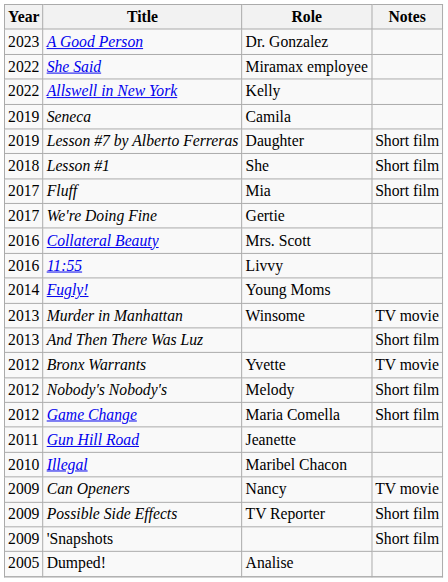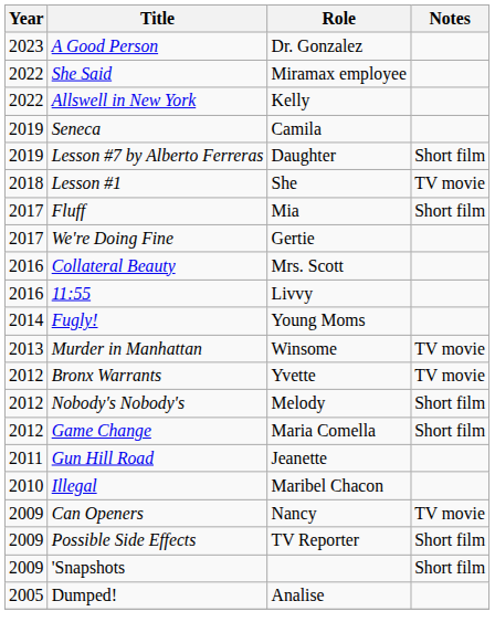 <table class="wikitable sortable">
 <tr>
 <th>Year</th>
 <th>Title</th>
 <th>Role</th>
 <th>Notes</th>
 </tr>
 <tr>
 <td>2023</td>
 <td><em><a href='#'>A Good Person</a></em></td>
 <td>Dr. Gonzalez</td>
 <td></td>
 </tr>
 <tr>
 <td>2022</td>
 <td><em><a href='#'>She Said</a></em></td>
 <td>Miramax employee</td>
 <td></td>
 </tr>
 <tr>
 <td>2022</td>
 <td><em><a href='#'>Allswell in New York</a></em></td>
 <td>Kelly</td>
 <td></td>
 </tr>
 <tr>
 <td>2019</td>
 <td><em>Seneca</em></td>
 <td>Camila</td>
 <td></td>
 </tr>
 <tr>
 <td>2019</td>
 <td><em>Lesson #7 by Alberto Ferreras</em></td>
 <td>Daughter</td>
 <td>Short film</td>
 </tr>
 <tr>
 <td>2018</td>
 <td><em>Lesson #1</em></td>
 <td>She</td>
-<td>Short film</td>
+<td>TV movie</td>
 </tr>
 <tr>
 <td>2017</td>
 <td><em>Fluff</em></td>
 <td>Mia</td>
 <td>Short film</td>
 </tr>
 <tr>
 <td>2017</td>
 <td><em>We're Doing Fine</em></td>
 <td>Gertie</td>
 <td></td>
 </tr>
 <tr>
 <td>2016</td>
 <td><em><a href='#'>Collateral Beauty</a></em></td>
 <td>Mrs. Scott</td>
 <td></td>
 </tr>
 <tr>
 <td>2016</td>
 <td><em><a href='#'>11:55</a></em></td>
 <td>Livvy</td>
 <td></td>
 </tr>
 <tr>
 <td>2014</td>
 <td><em><a href='#'>Fugly!</a></em></td>
 <td>Young Moms</td>
 <td></td>
 </tr>
 <tr>
 <td>2013</td>
 <td><em>Murder in Manhattan</em></td>
 <td>Winsome</td>
 <td>TV movie</td>
-</tr>
-<tr>
-<td>2013</td>
-<td><em>And Then There Was Luz</em></td>
-<td></td>
-<td>Short film</td>
 </tr>
 <tr>
 <td>2012</td>
 <td><em>Bronx Warrants</em></td>
 <td>Yvette</td>
 <td>TV movie</td>
 </tr>
 <tr>
 <td>2012</td>
 <td><em>Nobody's Nobody's</em></td>
 <td>Melody</td>
 <td>Short film</td>
 </tr>
 <tr>
 <td>2012</td>
 <td><em><a href='#'>Game Change</a></em></td>
 <td>Maria Comella</td>
 <td>Short film</td>
 </tr>
 <tr>
 <td>2011</td>
 <td><em><a href='#'>Gun Hill Road</a></em></td>
 <td>Jeanette</td>
 <td></td>
 </tr>
 <tr>
 <td>2010</td>
 <td><em><a href='#'>Illegal</a></em></td>
 <td>Maribel Chacon</td>
 <td></td>
 </tr>
 <tr>
 <td>2009</td>
 <td><em>Can Openers</em></td>
 <td>Nancy</td>
 <td>TV movie</td>
 </tr>
 <tr>
 <td>2009</td>
 <td><em>Possible Side Effects</em></td>
 <td>TV Reporter</td>
 <td>Short film</td>
 </tr>
 <tr>
 <td>2009</td>
 <td>'Snapshots<em></td>
 <td></td>
 <td>Short film</td>
 </tr>
 <tr>
 <td>2005</td>
 <td></em>Dumped!<em></td>
 <td>Analise</td>
 <td></td>
 </tr>
 <tr>
 </tr>
 </table>
